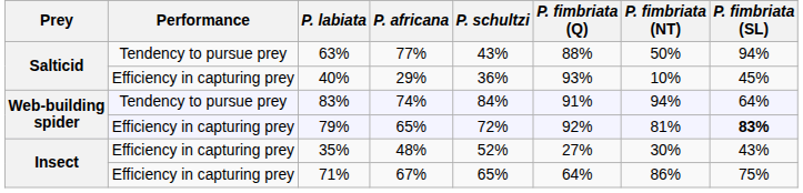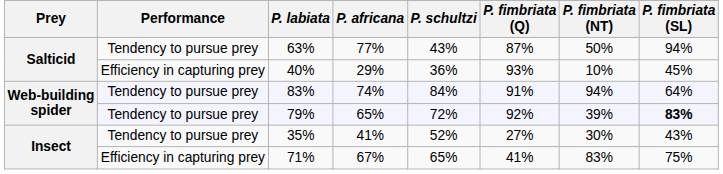 <table class="wikitable" style="text-align:center; margin-top:-0.5em">
 <tr>
 <th align="left">Prey</th>
 <th align="left">Performance</th>
 <th><em>P. labiata</em></th>
 <th><em>P. africana</em></th>
 <th><em>P. schultzi</em></th>
 <th><em>P. fimbriata</em><br>(Q)</th>
 <th><em>P. fimbriata</em><br>(NT)</th>
 <th><em>P. fimbriata</em><br>(SL)</th>
 </tr>
 <tr>
 <th rowspan="2" align="left" bgcolor="white">Salticid</th>
 <td>Tendency to pursue prey</td>
 <td align="center">63%</td>
 <td align="center">77%</td>
 <td align="center">43%</td>
-<td align="center">88%</td>
+<td align="center">87%</td>
 <td align="center">50%</td>
 <td align="center">94%</td>
 </tr>
 <tr>
 <td>Efficiency in capturing prey</td>
 <td align="center">40%</td>
 <td align="center">29%</td>
 <td align="center">36%</td>
 <td align="center">93%</td>
 <td align="center">10%</td>
 <td align="center">45%</td>
 </tr>
 <tr bgcolor="#f4f4ff">
 <th rowspan="2" align="left">Web-building<br>spider</th>
 <td>Tendency to pursue prey</td>
 <td align="center">83%</td>
 <td align="center">74%</td>
 <td align="center">84%</td>
 <td align="center">91%</td>
 <td align="center">94%</td>
 <td align="center">64%</td>
 </tr>
 <tr bgcolor="#f4f4ff">
-<td>Efficiency in capturing prey</td>
+<td>Tendency to pursue prey</td>
 <td align="center">79%</td>
 <td align="center">65%</td>
 <td align="center">72%</td>
 <td align="center">92%</td>
-<td align="center">81%</td>
+<td align="center">39%</td>
 <td align="center"><strong>83%</strong></td>
 </tr>
 <tr>
 <th rowspan="2" align="left" bgcolor="white">Insect</th>
-<td>Efficiency in capturing prey</td>
+<td>Tendency to pursue prey</td>
 <td align="center">35%</td>
-<td align="center">48%</td>
+<td align="center">41%</td>
 <td align="center">52%</td>
 <td align="center">27%</td>
 <td align="center">30%</td>
 <td align="center">43%</td>
 </tr>
 <tr>
 <td>Efficiency in capturing prey</td>
 <td align="center">71%</td>
 <td align="center">67%</td>
 <td align="center">65%</td>
-<td align="center">64%</td>
-<td align="center">86%</td>
+<td align="center">41%</td>
+<td align="center">83%</td>
 <td align="center">75%</td>
 </tr>
 </table>
